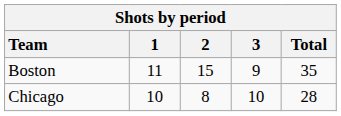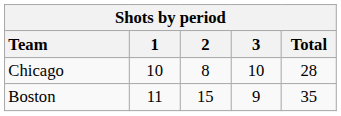 <table class="wikitable" style="width:20em; text-align:right;">
 <tr>
 <th colspan=5>Shots by period</th>
 </tr>
 <tr>
 <th style="width:8em; text-align:left;">Team</th>
 <th style="width:3em;">1</th>
 <th style="width:3em;">2</th>
 <th style="width:3em;">3</th>
 <th style="width:3em;">Total</th>
 </tr>
 <tr>
+<td style="text-align:left;">Chicago</td>
+<td align=center>10</td>
+<td align=center>8</td>
+<td align=center>10</td>
+<td align=center>28</td>
+</tr>
+<tr>
 <td style="text-align:left;">Boston</td>
 <td align=center>11</td>
 <td align=center>15</td>
 <td align=center>9</td>
 <td align=center>35</td>
 </tr>
-<tr>
-<td style="text-align:left;">Chicago</td>
-<td align=center>10</td>
-<td align=center>8</td>
-<td align=center>10</td>
-<td align=center>28</td>
-</tr>
 </table>
